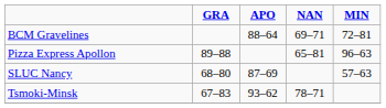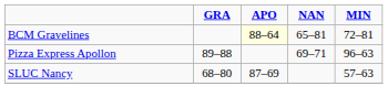 <table class="wikitable" style="font-size: 90%; text-align: center">
 <tr>
 <td width=220></td>
 <td width=50><strong><a href='#'>GRA</a></strong></td>
 <td width=50><strong><a href='#'>APO</a></strong></td>
 <td width=50><strong><a href='#'>NAN</a></strong></td>
 <td width=50><strong><a href='#'>MIN</a></strong></td>
 </tr>
 <tr>
 <td align=left> <a href='#'>BCM Gravelines</a></td>
 <td></td>
-<td>88–64</td>
-<td>69–71</td>
+<td style="background: lightyellow;">88–64</td>
+<td>65–81</td>
 <td>72–81</td>
 </tr>
 <tr>
 <td align=left> <a href='#'>Pizza Express Apollon</a></td>
 <td>89–88</td>
 <td></td>
-<td>65–81</td>
+<td>69–71</td>
 <td>96–63</td>
 </tr>
 <tr>
 <td align=left> <a href='#'>SLUC Nancy</a></td>
 <td>68–80</td>
 <td>87–69</td>
 <td></td>
 <td>57–63</td>
 </tr>
 <tr>
-<td align=left> <a href='#'>Tsmoki-Minsk</a></td>
-<td>67–83</td>
-<td>93–62</td>
-<td>78–71</td>
-<td></td>
-</tr>
-<tr>
 </tr>
 </table>
